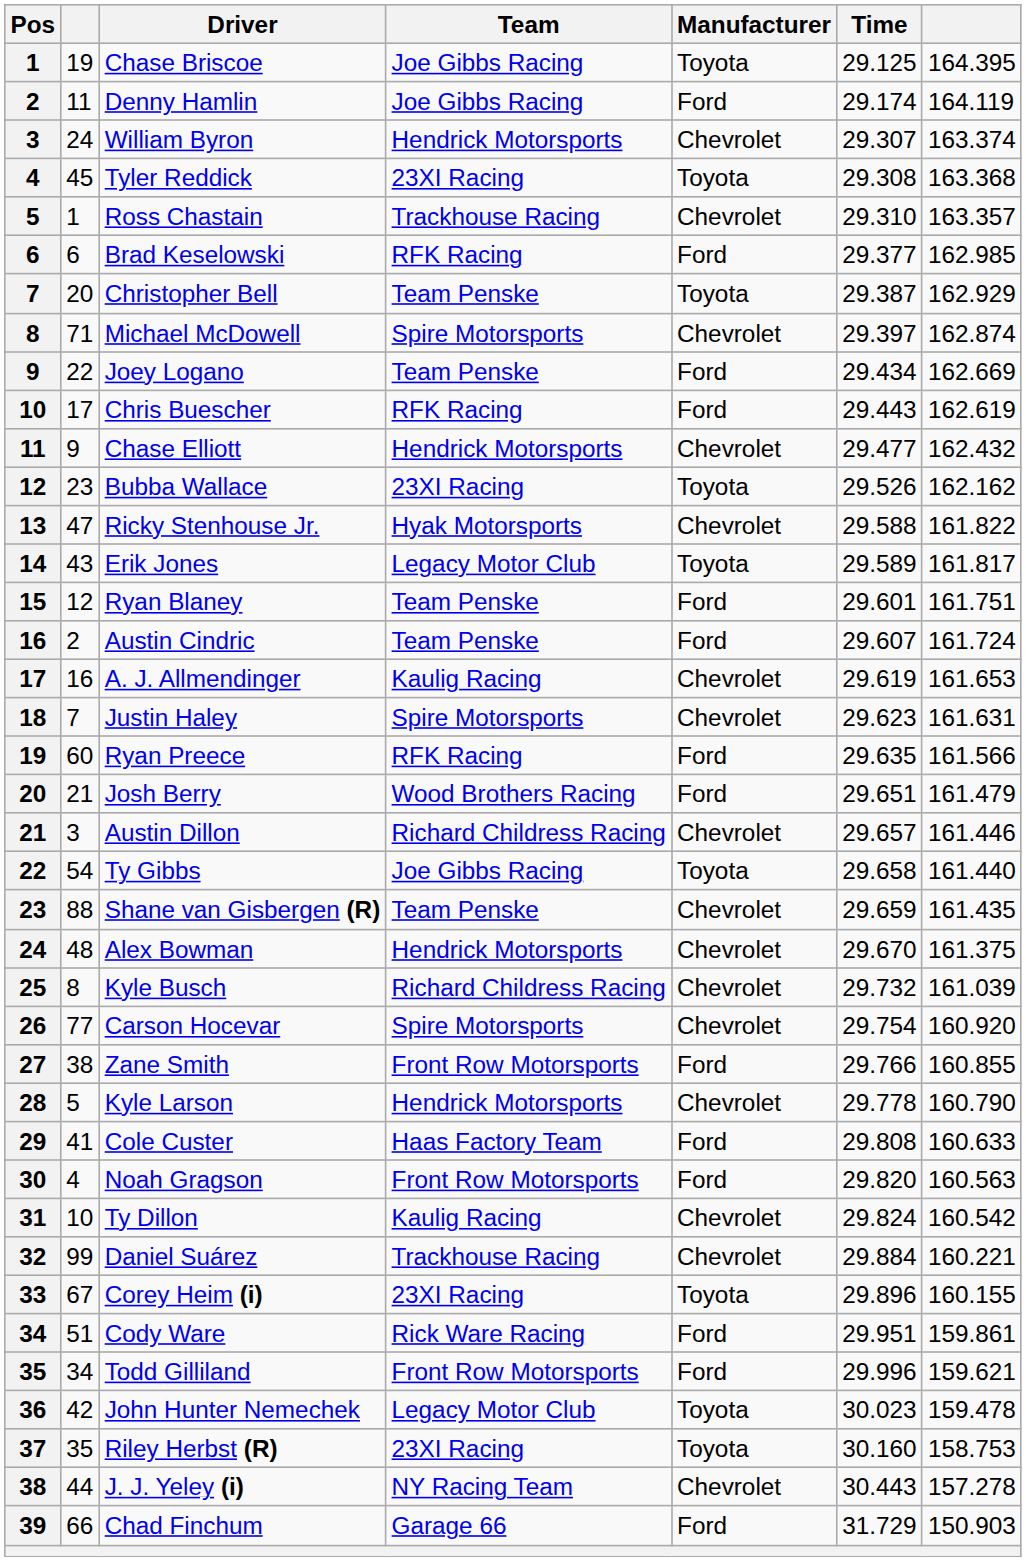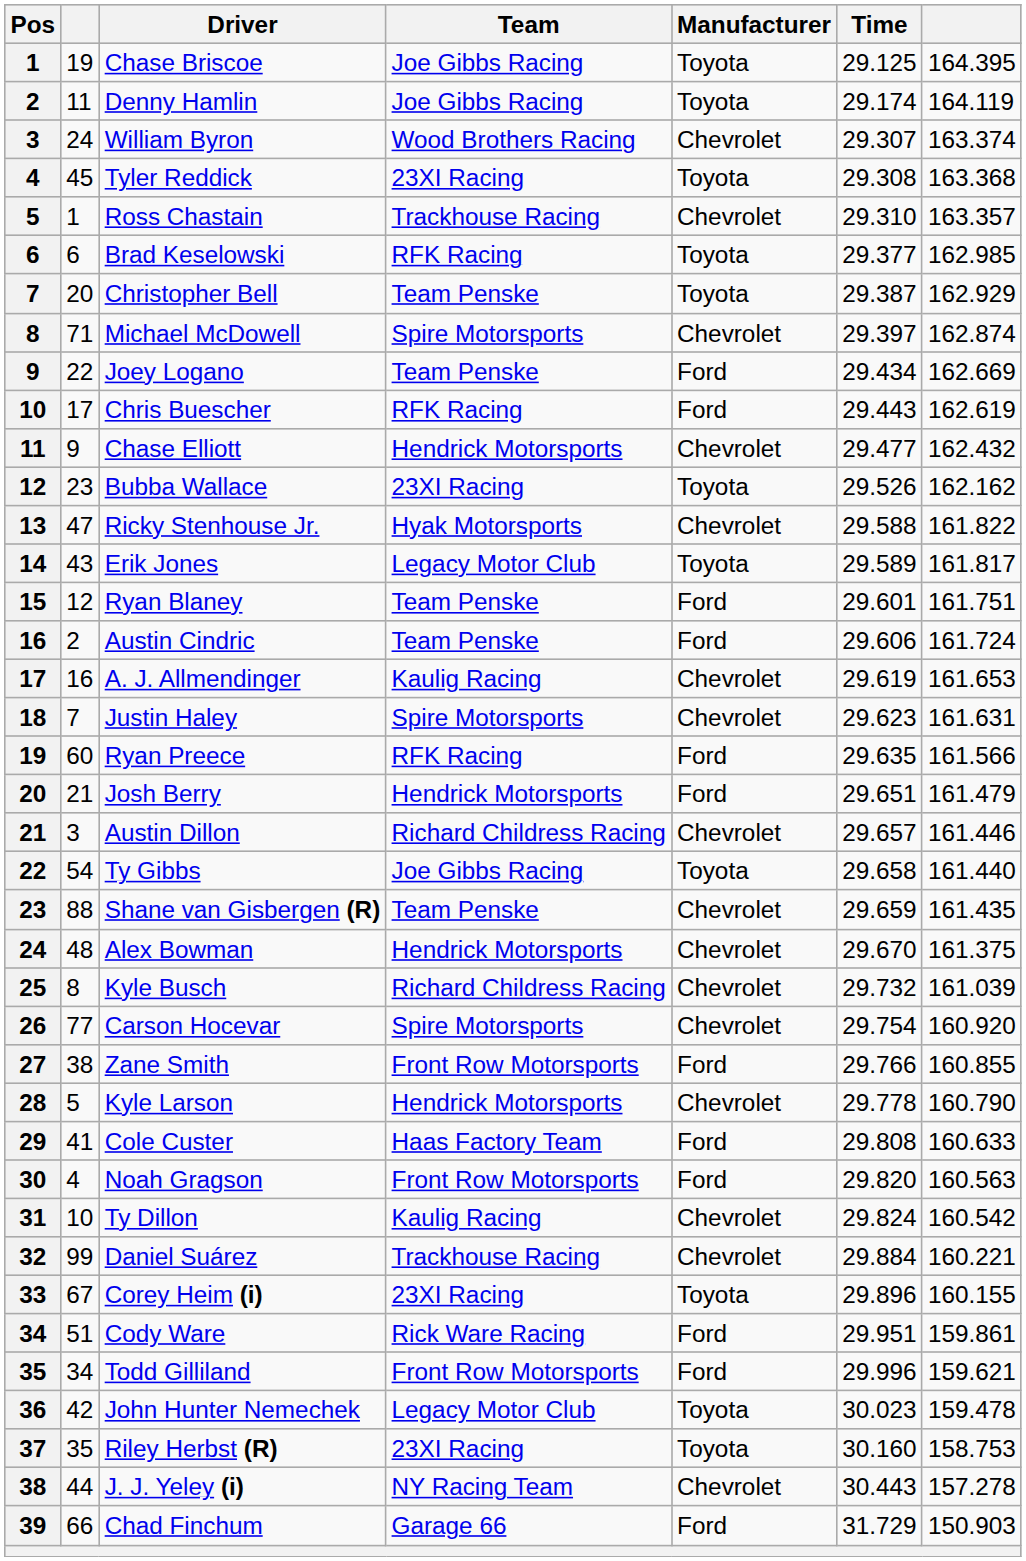 <table class="wikitable" style="font-size:95%">
 <tr>
 <th>Pos</th>
 <th></th>
 <th>Driver</th>
 <th>Team</th>
 <th>Manufacturer</th>
 <th>Time</th>
 <th></th>
 </tr>
 <tr>
 <th>1</th>
 <td>19</td>
 <td><a href='#'>Chase Briscoe</a></td>
 <td><a href='#'>Joe Gibbs Racing</a></td>
 <td>Toyota</td>
 <td>29.125</td>
 <td>164.395</td>
 </tr>
 <tr>
 <th>2</th>
 <td>11</td>
 <td><a href='#'>Denny Hamlin</a></td>
 <td><a href='#'>Joe Gibbs Racing</a></td>
-<td>Ford</td>
+<td>Toyota</td>
 <td>29.174</td>
 <td>164.119</td>
 </tr>
 <tr>
 <th>3</th>
 <td>24</td>
 <td><a href='#'>William Byron</a></td>
-<td><a href='#'>Hendrick Motorsports</a></td>
+<td><a href='#'>Wood Brothers Racing</a></td>
 <td>Chevrolet</td>
 <td>29.307</td>
 <td>163.374</td>
 </tr>
 <tr>
 <th>4</th>
 <td>45</td>
 <td><a href='#'>Tyler Reddick</a></td>
 <td><a href='#'>23XI Racing</a></td>
 <td>Toyota</td>
 <td>29.308</td>
 <td>163.368</td>
 </tr>
 <tr>
 <th>5</th>
 <td>1</td>
 <td><a href='#'>Ross Chastain</a></td>
 <td><a href='#'>Trackhouse Racing</a></td>
 <td>Chevrolet</td>
 <td>29.310</td>
 <td>163.357</td>
 </tr>
 <tr>
 <th>6</th>
 <td>6</td>
 <td><a href='#'>Brad Keselowski</a></td>
 <td><a href='#'>RFK Racing</a></td>
-<td>Ford</td>
+<td>Toyota</td>
 <td>29.377</td>
 <td>162.985</td>
 </tr>
 <tr>
 <th>7</th>
 <td>20</td>
 <td><a href='#'>Christopher Bell</a></td>
 <td><a href='#'>Team Penske</a></td>
 <td>Toyota</td>
 <td>29.387</td>
 <td>162.929</td>
 </tr>
 <tr>
 <th>8</th>
 <td>71</td>
 <td><a href='#'>Michael McDowell</a></td>
 <td><a href='#'>Spire Motorsports</a></td>
 <td>Chevrolet</td>
 <td>29.397</td>
 <td>162.874</td>
 </tr>
 <tr>
 <th>9</th>
 <td>22</td>
 <td><a href='#'>Joey Logano</a></td>
 <td><a href='#'>Team Penske</a></td>
 <td>Ford</td>
 <td>29.434</td>
 <td>162.669</td>
 </tr>
 <tr>
 <th>10</th>
 <td>17</td>
 <td><a href='#'>Chris Buescher</a></td>
 <td><a href='#'>RFK Racing</a></td>
 <td>Ford</td>
 <td>29.443</td>
 <td>162.619</td>
 </tr>
 <tr>
 <th>11</th>
 <td>9</td>
 <td><a href='#'>Chase Elliott</a></td>
 <td><a href='#'>Hendrick Motorsports</a></td>
 <td>Chevrolet</td>
 <td>29.477</td>
 <td>162.432</td>
 </tr>
 <tr>
 <th>12</th>
 <td>23</td>
 <td><a href='#'>Bubba Wallace</a></td>
 <td><a href='#'>23XI Racing</a></td>
 <td>Toyota</td>
 <td>29.526</td>
 <td>162.162</td>
 </tr>
 <tr>
 <th>13</th>
 <td>47</td>
 <td><a href='#'>Ricky Stenhouse Jr.</a></td>
 <td><a href='#'>Hyak Motorsports</a></td>
 <td>Chevrolet</td>
 <td>29.588</td>
 <td>161.822</td>
 </tr>
 <tr>
 <th>14</th>
 <td>43</td>
 <td><a href='#'>Erik Jones</a></td>
 <td><a href='#'>Legacy Motor Club</a></td>
 <td>Toyota</td>
 <td>29.589</td>
 <td>161.817</td>
 </tr>
 <tr>
 <th>15</th>
 <td>12</td>
 <td><a href='#'>Ryan Blaney</a></td>
 <td><a href='#'>Team Penske</a></td>
 <td>Ford</td>
 <td>29.601</td>
 <td>161.751</td>
 </tr>
 <tr>
 <th>16</th>
 <td>2</td>
 <td><a href='#'>Austin Cindric</a></td>
 <td><a href='#'>Team Penske</a></td>
 <td>Ford</td>
-<td>29.607</td>
+<td>29.606</td>
 <td>161.724</td>
 </tr>
 <tr>
 <th>17</th>
 <td>16</td>
 <td><a href='#'>A. J. Allmendinger</a></td>
 <td><a href='#'>Kaulig Racing</a></td>
 <td>Chevrolet</td>
 <td>29.619</td>
 <td>161.653</td>
 </tr>
 <tr>
 <th>18</th>
 <td>7</td>
 <td><a href='#'>Justin Haley</a></td>
 <td><a href='#'>Spire Motorsports</a></td>
 <td>Chevrolet</td>
 <td>29.623</td>
 <td>161.631</td>
 </tr>
 <tr>
 <th>19</th>
 <td>60</td>
 <td><a href='#'>Ryan Preece</a></td>
 <td><a href='#'>RFK Racing</a></td>
 <td>Ford</td>
 <td>29.635</td>
 <td>161.566</td>
 </tr>
 <tr>
 <th>20</th>
 <td>21</td>
 <td><a href='#'>Josh Berry</a></td>
-<td><a href='#'>Wood Brothers Racing</a></td>
+<td><a href='#'>Hendrick Motorsports</a></td>
 <td>Ford</td>
 <td>29.651</td>
 <td>161.479</td>
 </tr>
 <tr>
 <th>21</th>
 <td>3</td>
 <td><a href='#'>Austin Dillon</a></td>
 <td><a href='#'>Richard Childress Racing</a></td>
 <td>Chevrolet</td>
 <td>29.657</td>
 <td>161.446</td>
 </tr>
 <tr>
 <th>22</th>
 <td>54</td>
 <td><a href='#'>Ty Gibbs</a></td>
 <td><a href='#'>Joe Gibbs Racing</a></td>
 <td>Toyota</td>
 <td>29.658</td>
 <td>161.440</td>
 </tr>
 <tr>
 <th>23</th>
 <td>88</td>
 <td><a href='#'>Shane van Gisbergen</a> <strong>(R)</strong></td>
 <td><a href='#'>Team Penske</a></td>
 <td>Chevrolet</td>
 <td>29.659</td>
 <td>161.435</td>
 </tr>
 <tr>
 <th>24</th>
 <td>48</td>
 <td><a href='#'>Alex Bowman</a></td>
 <td><a href='#'>Hendrick Motorsports</a></td>
 <td>Chevrolet</td>
 <td>29.670</td>
 <td>161.375</td>
 </tr>
 <tr>
 <th>25</th>
 <td>8</td>
 <td><a href='#'>Kyle Busch</a></td>
 <td><a href='#'>Richard Childress Racing</a></td>
 <td>Chevrolet</td>
 <td>29.732</td>
 <td>161.039</td>
 </tr>
 <tr>
 <th>26</th>
 <td>77</td>
 <td><a href='#'>Carson Hocevar</a></td>
 <td><a href='#'>Spire Motorsports</a></td>
 <td>Chevrolet</td>
 <td>29.754</td>
 <td>160.920</td>
 </tr>
 <tr>
 <th>27</th>
 <td>38</td>
 <td><a href='#'>Zane Smith</a></td>
 <td><a href='#'>Front Row Motorsports</a></td>
 <td>Ford</td>
 <td>29.766</td>
 <td>160.855</td>
 </tr>
 <tr>
 <th>28</th>
 <td>5</td>
 <td><a href='#'>Kyle Larson</a></td>
 <td><a href='#'>Hendrick Motorsports</a></td>
 <td>Chevrolet</td>
 <td>29.778</td>
 <td>160.790</td>
 </tr>
 <tr>
 <th>29</th>
 <td>41</td>
 <td><a href='#'>Cole Custer</a></td>
 <td><a href='#'>Haas Factory Team</a></td>
 <td>Ford</td>
 <td>29.808</td>
 <td>160.633</td>
 </tr>
 <tr>
 <th>30</th>
 <td>4</td>
 <td><a href='#'>Noah Gragson</a></td>
 <td><a href='#'>Front Row Motorsports</a></td>
 <td>Ford</td>
 <td>29.820</td>
 <td>160.563</td>
 </tr>
 <tr>
 <th>31</th>
 <td>10</td>
 <td><a href='#'>Ty Dillon</a></td>
 <td><a href='#'>Kaulig Racing</a></td>
 <td>Chevrolet</td>
 <td>29.824</td>
 <td>160.542</td>
 </tr>
 <tr>
 <th>32</th>
 <td>99</td>
 <td><a href='#'>Daniel Suárez</a></td>
 <td><a href='#'>Trackhouse Racing</a></td>
 <td>Chevrolet</td>
 <td>29.884</td>
 <td>160.221</td>
 </tr>
 <tr>
 <th>33</th>
 <td>67</td>
 <td><a href='#'>Corey Heim</a> <strong>(i)</strong></td>
 <td><a href='#'>23XI Racing</a></td>
 <td>Toyota</td>
 <td>29.896</td>
 <td>160.155</td>
 </tr>
 <tr>
 <th>34</th>
 <td>51</td>
 <td><a href='#'>Cody Ware</a></td>
 <td><a href='#'>Rick Ware Racing</a></td>
 <td>Ford</td>
 <td>29.951</td>
 <td>159.861</td>
 </tr>
 <tr>
 <th>35</th>
 <td>34</td>
 <td><a href='#'>Todd Gilliland</a></td>
 <td><a href='#'>Front Row Motorsports</a></td>
 <td>Ford</td>
 <td>29.996</td>
 <td>159.621</td>
 </tr>
 <tr>
 <th>36</th>
 <td>42</td>
 <td><a href='#'>John Hunter Nemechek</a></td>
 <td><a href='#'>Legacy Motor Club</a></td>
 <td>Toyota</td>
 <td>30.023</td>
 <td>159.478</td>
 </tr>
 <tr>
 <th>37</th>
 <td>35</td>
 <td><a href='#'>Riley Herbst</a> <strong>(R)</strong></td>
 <td><a href='#'>23XI Racing</a></td>
 <td>Toyota</td>
 <td>30.160</td>
 <td>158.753</td>
 </tr>
 <tr>
 <th>38</th>
 <td>44</td>
 <td><a href='#'>J. J. Yeley</a> <strong>(i)</strong></td>
 <td><a href='#'>NY Racing Team</a></td>
 <td>Chevrolet</td>
 <td>30.443</td>
 <td>157.278</td>
 </tr>
 <tr>
 <th>39</th>
 <td>66</td>
 <td><a href='#'>Chad Finchum</a></td>
 <td><a href='#'>Garage 66</a></td>
 <td>Ford</td>
 <td>31.729</td>
 <td>150.903</td>
 </tr>
 <tr>
 <th colspan="7"></th>
 </tr>
 </table>
